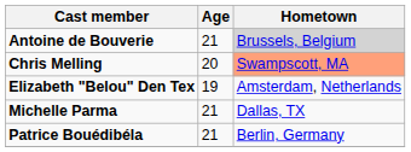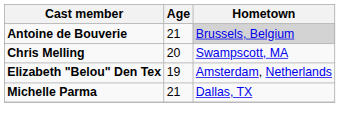 <table class="wikitable">
 <tr>
 <th>Cast member</th>
 <th>Age</th>
 <th>Hometown</th>
 </tr>
 <tr>
 <td><strong>Antoine de Bouverie</strong></td>
 <td>21</td>
 <td style="background: lightgrey;"><a href='#'>Brussels, Belgium</a></td>
 </tr>
 <tr>
 <td><strong>Chris Melling</strong></td>
 <td>20</td>
-<td style="background: lightsalmon;"><a href='#'>Swampscott, MA</a></td>
+<td><a href='#'>Swampscott, MA</a></td>
 </tr>
 <tr>
 <td><strong>Elizabeth "Belou" Den Tex</strong></td>
 <td>19</td>
 <td><a href='#'>Amsterdam</a>, <a href='#'>Netherlands</a></td>
 </tr>
 <tr>
 <td><strong>Michelle Parma</strong></td>
 <td>21</td>
 <td><a href='#'>Dallas, TX</a></td>
 </tr>
 <tr>
-<td><strong>Patrice Bouédibéla</strong></td>
-<td>21</td>
-<td><a href='#'>Berlin, Germany</a></td>
-</tr>
-<tr>
 </tr>
 </table>
